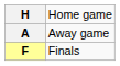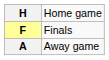 <table class="wikitable plainrowheaders" style="font-size:90%;">
 <tr>
 <th scope=row><strong>H</strong></th>
 <td>Home game</td>
 </tr>
 <tr>
+<th scope=row style="background:#ff9; border:1px solid #aaa; width:3em;">F</th>
+<td>Finals</td>
+</tr>
+<tr>
 <th scope=row><strong>A</strong></th>
 <td>Away game</td>
 </tr>
-<tr>
-<th scope=row style="background:#ff9; border:1px solid #aaa; width:3em;">F</th>
-<td>Finals</td>
-</tr>
 </table>
